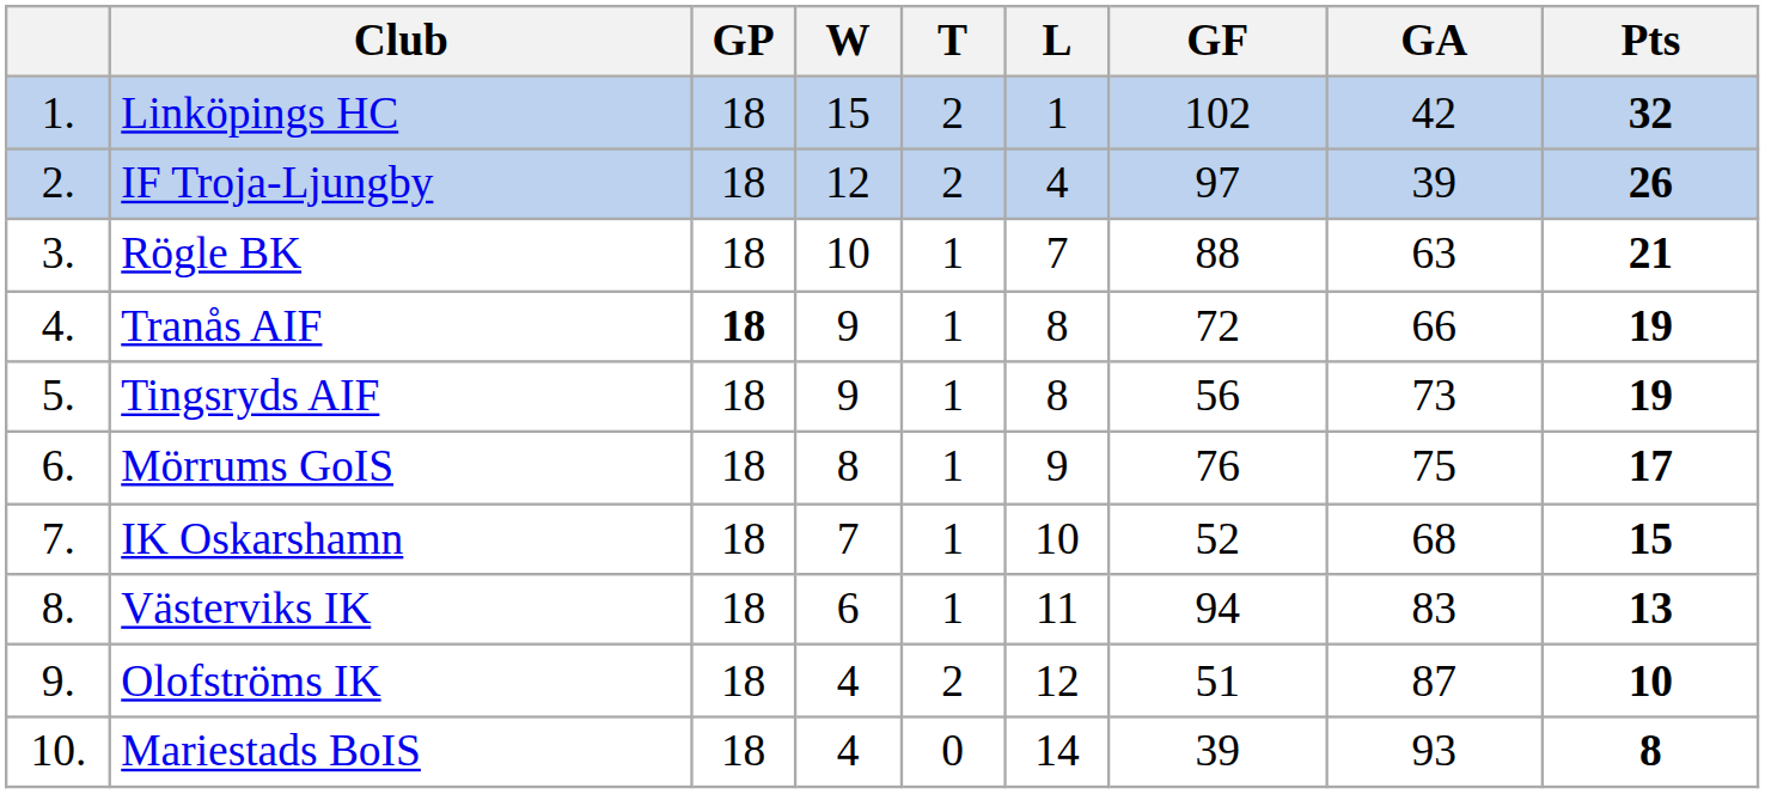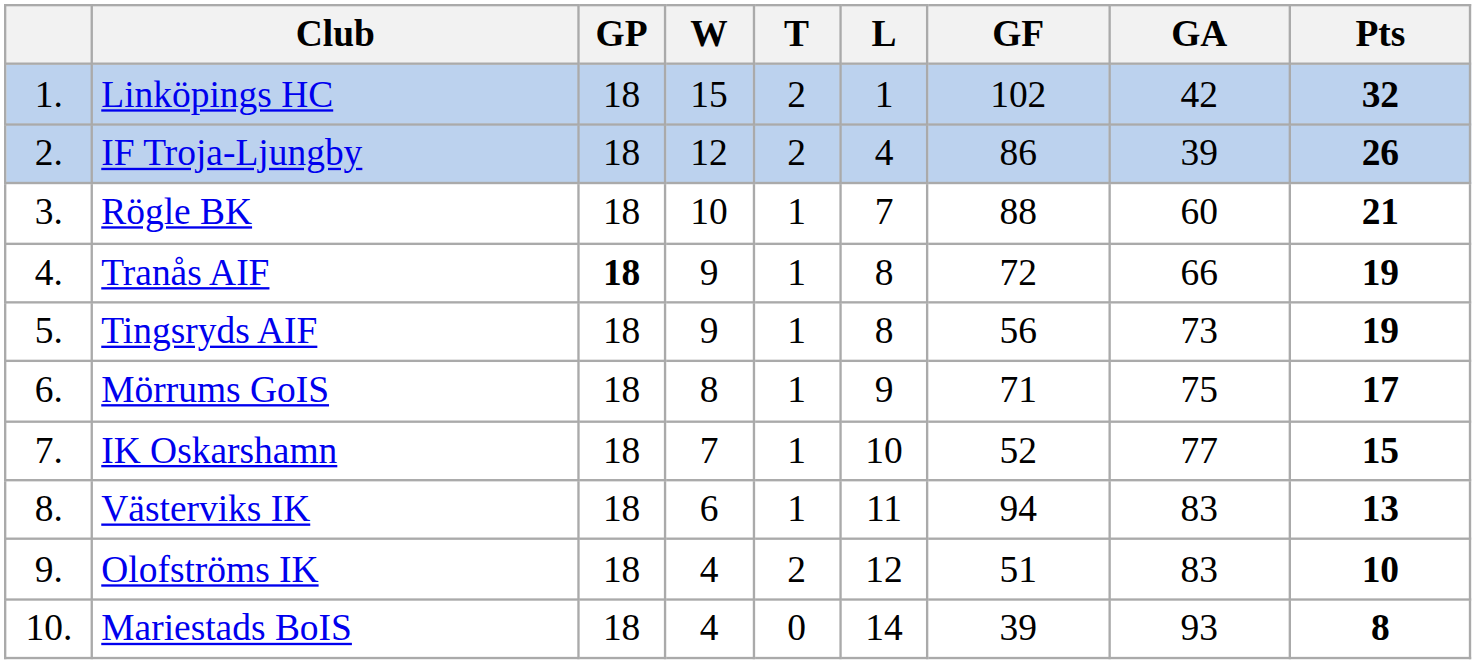 <table class="wikitable">
 <tr>
 <th width="30"></th>
 <th width="200">Club</th>
 <th width="30">GP</th>
 <th width="30">W</th>
 <th width="30">T</th>
 <th width="30">L</th>
 <th width="70">GF</th>
 <th width="70">GA</th>
 <th width="70">Pts</th>
 </tr>
 <tr bgcolor="#BCD2EE" align="center">
 <td>1.</td>
 <td align="left"><a href='#'>Linköpings HC</a></td>
 <td>18</td>
 <td>15</td>
 <td>2</td>
 <td>1</td>
 <td>102</td>
 <td>42</td>
 <td><strong>32</strong></td>
 </tr>
 <tr bgcolor="#BCD2EE" align="center">
 <td>2.</td>
 <td align="left"><a href='#'>IF Troja-Ljungby</a></td>
 <td>18</td>
 <td>12</td>
 <td>2</td>
 <td>4</td>
-<td>97</td>
+<td>86</td>
 <td>39</td>
 <td><strong>26</strong></td>
 </tr>
 <tr bgcolor="#FFFFFF" align="center">
 <td>3.</td>
 <td align="left"><a href='#'>Rögle BK</a></td>
 <td>18</td>
 <td>10</td>
 <td>1</td>
 <td>7</td>
 <td>88</td>
-<td>63</td>
+<td>60</td>
 <td><strong>21</strong></td>
 </tr>
 <tr bgcolor="#FFFFFF" align="center">
 <td>4.</td>
 <td align="left"><a href='#'>Tranås AIF</a></td>
 <td><strong>18</strong></td>
 <td>9</td>
 <td>1</td>
 <td>8</td>
 <td>72</td>
 <td>66</td>
 <td><strong>19</strong></td>
 </tr>
 <tr bgcolor="#FFFFFF" align="center">
 <td>5.</td>
 <td align="left"><a href='#'>Tingsryds AIF</a></td>
 <td>18</td>
 <td>9</td>
 <td>1</td>
 <td>8</td>
 <td>56</td>
 <td>73</td>
 <td><strong>19</strong></td>
 </tr>
 <tr bgcolor="#FFFFFF" align="center">
 <td>6.</td>
 <td align="left"><a href='#'>Mörrums GoIS</a></td>
 <td>18</td>
 <td>8</td>
 <td>1</td>
 <td>9</td>
-<td>76</td>
+<td>71</td>
 <td>75</td>
 <td><strong>17</strong></td>
 </tr>
 <tr bgcolor="#FFFFFF" align="center">
 <td>7.</td>
 <td align="left"><a href='#'>IK Oskarshamn</a></td>
 <td>18</td>
 <td>7</td>
 <td>1</td>
 <td>10</td>
 <td>52</td>
-<td>68</td>
+<td>77</td>
 <td><strong>15</strong></td>
 </tr>
 <tr bgcolor="#FFFFFF" align="center">
 <td>8.</td>
 <td align="left"><a href='#'>Västerviks IK</a></td>
 <td>18</td>
 <td>6</td>
 <td>1</td>
 <td>11</td>
 <td>94</td>
 <td>83</td>
 <td><strong>13</strong></td>
 </tr>
 <tr bgcolor="#FFFFFF" align="center">
 <td>9.</td>
 <td align="left"><a href='#'>Olofströms IK</a></td>
 <td>18</td>
 <td>4</td>
 <td>2</td>
 <td>12</td>
 <td>51</td>
-<td>87</td>
+<td>83</td>
 <td><strong>10</strong></td>
 </tr>
 <tr bgcolor="#FFFFFF" align="center">
 <td>10.</td>
 <td align="left"><a href='#'>Mariestads BoIS</a></td>
 <td>18</td>
 <td>4</td>
 <td>0</td>
 <td>14</td>
 <td>39</td>
 <td>93</td>
 <td><strong>8</strong></td>
 </tr>
 </table>
